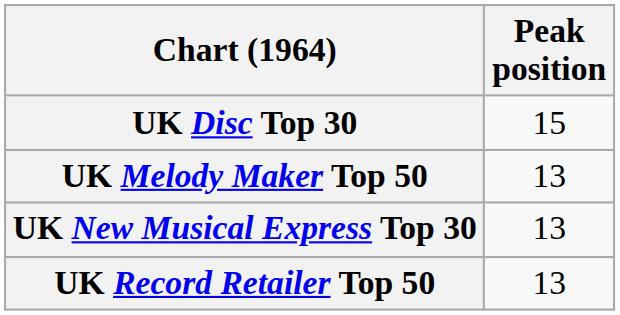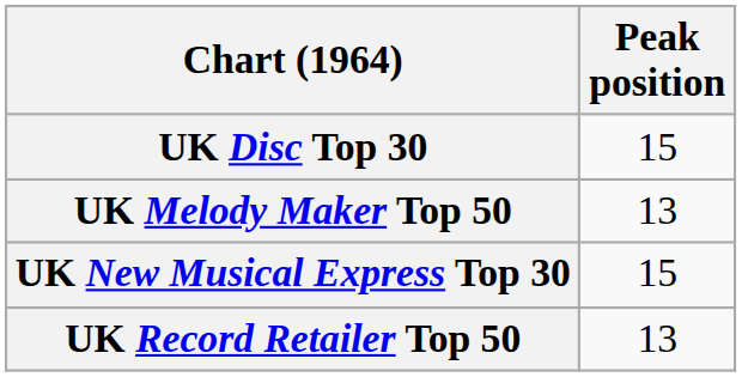 <table class="wikitable sortable plainrowheaders" style="text-align:center">
 <tr>
 <th>Chart (1964)</th>
 <th>Peak<br>position</th>
 </tr>
 <tr>
 <th scope="row">UK <em><a href='#'>Disc</a></em> Top 30</th>
 <td>15</td>
 </tr>
 <tr>
 <th scope="row">UK <em><a href='#'>Melody Maker</a></em> Top 50</th>
 <td>13</td>
 </tr>
 <tr>
 <th scope="row">UK <em><a href='#'>New Musical Express</a></em> Top 30</th>
-<td>13</td>
+<td>15</td>
 </tr>
 <tr>
 <th scope="row">UK <em><a href='#'>Record Retailer</a></em> Top 50</th>
 <td>13</td>
 </tr>
 </table>
